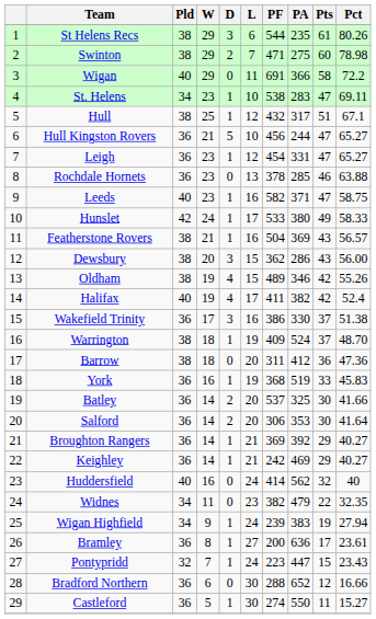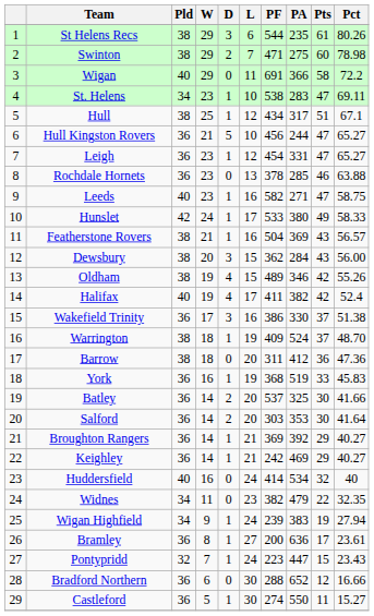 <table class="wikitable" style="text-align:center;">
 <tr>
 <th width=20 abbr="Position"></th>
 <th width=175>Team</th>
 <th width=20 abbr="Played">Pld</th>
 <th width=20 abbr="Won">W</th>
 <th width=20 abbr="Drawn">D</th>
 <th width=20 abbr="Lost">L</th>
 <th width=20 abbr="Points for">PF</th>
 <th width=20 abbr="Points against">PA</th>
 <th width=20 abbr="Points">Pts</th>
 <th width=20 abbr=”Win Percentage”>Pct</th>
 </tr>
 <tr>
 </tr>
 <tr align=center style="background:#ccffcc;color:">
 <td>1</td>
 <td><a href='#'>St Helens Recs</a></td>
 <td>38</td>
 <td>29</td>
 <td>3</td>
 <td>6</td>
 <td>544</td>
 <td>235</td>
 <td>61</td>
 <td>80.26</td>
 </tr>
 <tr align=center style="background:#ccffcc;color:">
 <td>2</td>
 <td><a href='#'>Swinton</a></td>
 <td>38</td>
 <td>29</td>
 <td>2</td>
 <td>7</td>
 <td>471</td>
 <td>275</td>
 <td>60</td>
 <td>78.98</td>
 </tr>
 <tr align=center style="background:#ccffcc;color:">
 <td>3</td>
 <td><a href='#'>Wigan</a></td>
 <td>40</td>
 <td>29</td>
 <td>0</td>
 <td>11</td>
 <td>691</td>
 <td>366</td>
 <td>58</td>
 <td>72.2</td>
 </tr>
 <tr align=center style="background:#ccffcc;color:">
 <td>4</td>
 <td><a href='#'>St. Helens</a></td>
 <td>34</td>
 <td>23</td>
 <td>1</td>
 <td>10</td>
 <td>538</td>
 <td>283</td>
 <td>47</td>
 <td>69.11</td>
 </tr>
 <tr align=center style="background:">
 <td>5</td>
 <td><a href='#'>Hull</a></td>
 <td>38</td>
 <td>25</td>
 <td>1</td>
 <td>12</td>
-<td>432</td>
+<td>434</td>
 <td>317</td>
 <td>51</td>
 <td>67.1</td>
 </tr>
 <tr align=center style="background:">
 <td>6</td>
 <td><a href='#'>Hull Kingston Rovers</a></td>
 <td>36</td>
 <td>21</td>
 <td>5</td>
 <td>10</td>
 <td>456</td>
 <td>244</td>
 <td>47</td>
 <td>65.27</td>
 </tr>
 <tr align=center style="background:">
 <td>7</td>
 <td><a href='#'>Leigh</a></td>
 <td>36</td>
 <td>23</td>
 <td>1</td>
 <td>12</td>
 <td>454</td>
 <td>331</td>
 <td>47</td>
 <td>65.27</td>
 </tr>
 <tr align=center style="background:">
 <td>8</td>
 <td><a href='#'>Rochdale Hornets</a></td>
 <td>36</td>
 <td>23</td>
 <td>0</td>
 <td>13</td>
 <td>378</td>
 <td>285</td>
 <td>46</td>
 <td>63.88</td>
 </tr>
 <tr align=center style="background:">
 <td>9</td>
 <td><a href='#'>Leeds</a></td>
 <td>40</td>
 <td>23</td>
 <td>1</td>
 <td>16</td>
 <td>582</td>
-<td>371</td>
+<td>271</td>
 <td>47</td>
 <td>58.75</td>
 </tr>
 <tr align=center style="background:">
 <td>10</td>
 <td><a href='#'>Hunslet</a></td>
 <td>42</td>
 <td>24</td>
 <td>1</td>
 <td>17</td>
 <td>533</td>
 <td>380</td>
 <td>49</td>
 <td>58.33</td>
 </tr>
 <tr align=center style="background:">
 <td>11</td>
 <td><a href='#'>Featherstone Rovers</a></td>
 <td>38</td>
 <td>21</td>
 <td>1</td>
 <td>16</td>
 <td>504</td>
 <td>369</td>
 <td>43</td>
 <td>56.57</td>
 </tr>
 <tr align=center style="background:">
 <td>12</td>
 <td><a href='#'>Dewsbury</a></td>
 <td>38</td>
 <td>20</td>
 <td>3</td>
 <td>15</td>
 <td>362</td>
-<td>286</td>
+<td>284</td>
 <td>43</td>
 <td>56.00</td>
 </tr>
 <tr align=center style="background:">
 <td>13</td>
 <td><a href='#'>Oldham</a></td>
 <td>38</td>
 <td>19</td>
 <td>4</td>
 <td>15</td>
 <td>489</td>
 <td>346</td>
 <td>42</td>
 <td>55.26</td>
 </tr>
 <tr align=center style="background:">
 <td>14</td>
 <td><a href='#'>Halifax</a></td>
 <td>40</td>
 <td>19</td>
 <td>4</td>
 <td>17</td>
 <td>411</td>
 <td>382</td>
 <td>42</td>
 <td>52.4</td>
 </tr>
 <tr align=center style="background:">
 <td>15</td>
 <td><a href='#'>Wakefield Trinity</a></td>
 <td>36</td>
 <td>17</td>
 <td>3</td>
 <td>16</td>
 <td>386</td>
 <td>330</td>
 <td>37</td>
 <td>51.38</td>
 </tr>
 <tr align=center style="background:">
 <td>16</td>
 <td><a href='#'>Warrington</a></td>
 <td>38</td>
 <td>18</td>
 <td>1</td>
 <td>19</td>
 <td>409</td>
 <td>524</td>
 <td>37</td>
 <td>48.70</td>
 </tr>
 <tr align=center style="background:">
 <td>17</td>
 <td><a href='#'>Barrow</a></td>
 <td>38</td>
 <td>18</td>
 <td>0</td>
 <td>20</td>
 <td>311</td>
 <td>412</td>
 <td>36</td>
 <td>47.36</td>
 </tr>
 <tr align=center style="background:">
 <td>18</td>
 <td><a href='#'>York</a></td>
 <td>36</td>
 <td>16</td>
 <td>1</td>
 <td>19</td>
 <td>368</td>
 <td>519</td>
 <td>33</td>
 <td>45.83</td>
 </tr>
 <tr align=center style="background:">
 <td>19</td>
 <td><a href='#'>Batley</a></td>
 <td>36</td>
 <td>14</td>
 <td>2</td>
 <td>20</td>
 <td>537</td>
 <td>325</td>
 <td>30</td>
 <td>41.66</td>
 </tr>
 <tr align=center style="background:">
 <td>20</td>
 <td><a href='#'>Salford</a></td>
 <td>36</td>
 <td>14</td>
 <td>2</td>
 <td>20</td>
-<td>306</td>
+<td>303</td>
 <td>353</td>
 <td>30</td>
 <td>41.64</td>
 </tr>
 <tr align=center style="background:">
 <td>21</td>
 <td><a href='#'>Broughton Rangers</a></td>
 <td>36</td>
 <td>14</td>
 <td>1</td>
 <td>21</td>
 <td>369</td>
 <td>392</td>
 <td>29</td>
 <td>40.27</td>
 </tr>
 <tr align=center style="background:">
 <td>22</td>
 <td><a href='#'>Keighley</a></td>
 <td>36</td>
 <td>14</td>
 <td>1</td>
 <td>21</td>
 <td>242</td>
 <td>469</td>
 <td>29</td>
 <td>40.27</td>
 </tr>
 <tr align=center style="background:">
 <td>23</td>
 <td><a href='#'>Huddersfield</a></td>
 <td>40</td>
 <td>16</td>
 <td>0</td>
 <td>24</td>
 <td>414</td>
-<td>562</td>
+<td>534</td>
 <td>32</td>
 <td>40</td>
 </tr>
 <tr align=center style="background:">
 <td>24</td>
 <td><a href='#'>Widnes</a></td>
 <td>34</td>
 <td>11</td>
 <td>0</td>
 <td>23</td>
 <td>382</td>
 <td>479</td>
 <td>22</td>
 <td>32.35</td>
 </tr>
 <tr align=center style="background:">
 <td>25</td>
 <td><a href='#'>Wigan Highfield</a></td>
 <td>34</td>
 <td>9</td>
 <td>1</td>
 <td>24</td>
 <td>239</td>
 <td>383</td>
 <td>19</td>
 <td>27.94</td>
 </tr>
 <tr align=center style="background:">
 <td>26</td>
 <td><a href='#'>Bramley</a></td>
 <td>36</td>
 <td>8</td>
 <td>1</td>
 <td>27</td>
 <td>200</td>
 <td>636</td>
 <td>17</td>
 <td>23.61</td>
 </tr>
 <tr align=center style="background:">
 <td>27</td>
 <td><a href='#'>Pontypridd</a></td>
 <td>32</td>
 <td>7</td>
 <td>1</td>
 <td>24</td>
 <td>223</td>
 <td>447</td>
 <td>15</td>
 <td>23.43</td>
 </tr>
 <tr align=center style="background:">
 <td>28</td>
 <td><a href='#'>Bradford Northern</a></td>
 <td>36</td>
 <td>6</td>
 <td>0</td>
 <td>30</td>
 <td>288</td>
 <td>652</td>
 <td>12</td>
 <td>16.66</td>
 </tr>
 <tr align=center style="background:">
 <td>29</td>
 <td><a href='#'>Castleford</a></td>
 <td>36</td>
 <td>5</td>
 <td>1</td>
 <td>30</td>
 <td>274</td>
 <td>550</td>
 <td>11</td>
 <td>15.27</td>
 </tr>
 <tr>
 </tr>
 </table>
